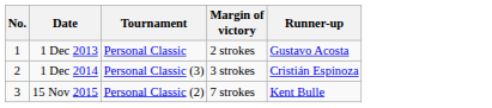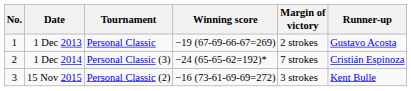 <table class="wikitable" style="font-size:95%;">
 <tr>
 <th>No.</th>
 <th>Date</th>
 <th>Tournament</th>
+<th>Winning score</th>
 <th>Margin of<br>victory</th>
 <th>Runner-up</th>
 </tr>
 <tr>
 <td align=center>1</td>
 <td align=right>1 Dec <a href='#'>2013</a></td>
 <td><a href='#'>Personal Classic</a></td>
+<td>−19 (67-69-66-67=269)</td>
 <td>2 strokes</td>
 <td> <a href='#'>Gustavo Acosta</a></td>
 </tr>
 <tr>
 <td align=center>2</td>
 <td align=right>1 Dec <a href='#'>2014</a></td>
 <td><a href='#'>Personal Classic</a> (3)</td>
-<td>3 strokes</td>
+<td>−24 (65-65-62=192)*</td>
+<td>7 strokes</td>
 <td> <a href='#'>Cristián Espinoza</a></td>
 </tr>
 <tr>
 <td align=center>3</td>
 <td align=right>15 Nov <a href='#'>2015</a></td>
 <td><a href='#'>Personal Classic</a> (2)</td>
-<td>7 strokes</td>
+<td>−16 (73-61-69-69=272)</td>
+<td>3 strokes</td>
 <td> <a href='#'>Kent Bulle</a></td>
 </tr>
 </table>
